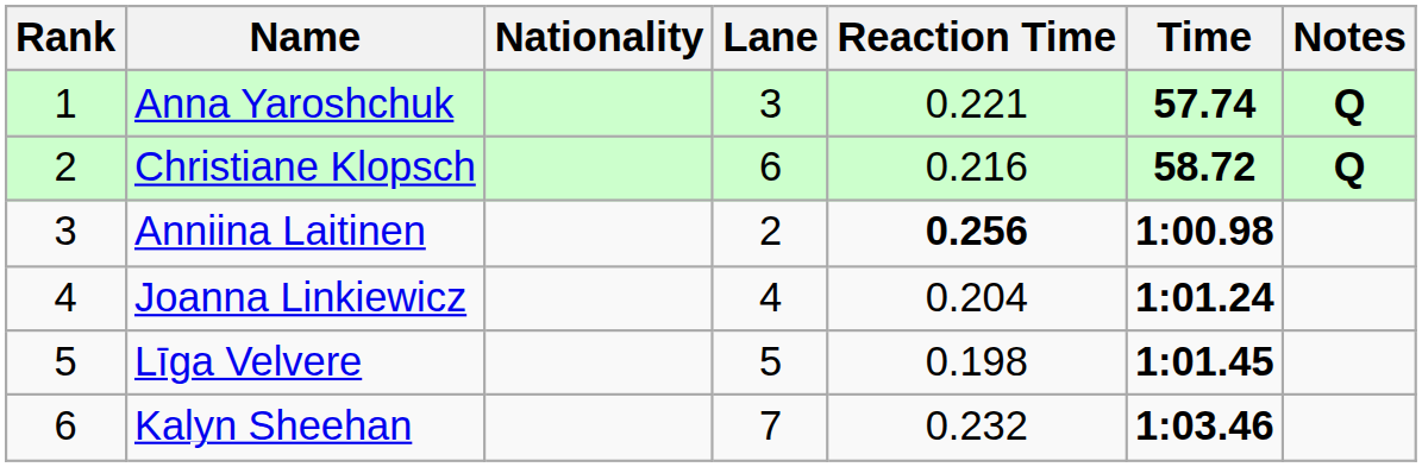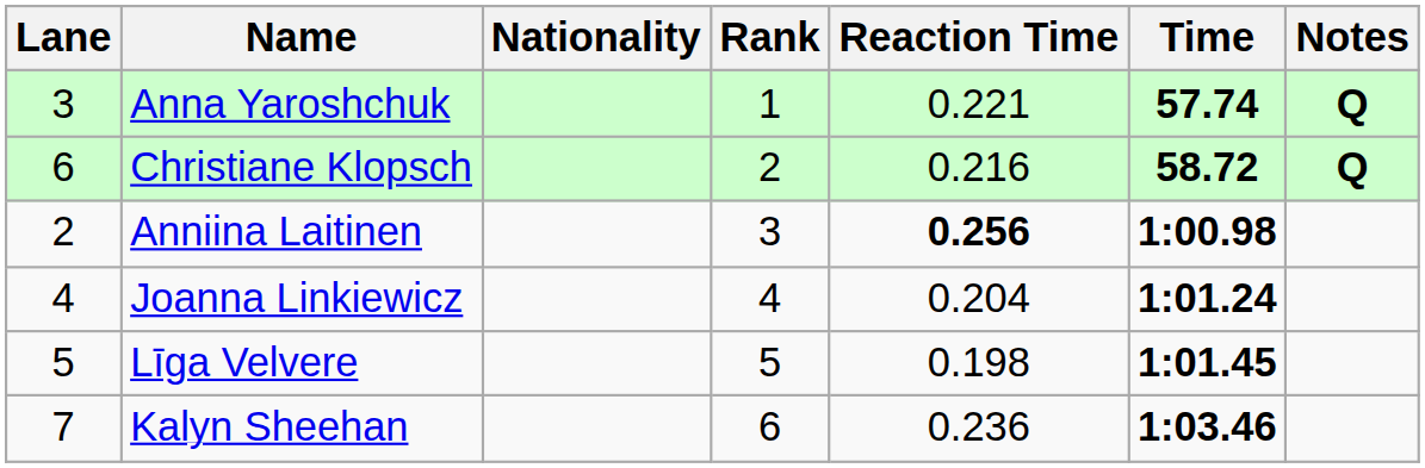 <table class="wikitable sortable" style="text-align:center">
 <tr>
-<th>Rank</th>
+<th>Lane</th>
 <th>Name</th>
 <th>Nationality</th>
-<th>Lane</th>
+<th>Rank</th>
 <th>Reaction Time</th>
 <th>Time</th>
 <th>Notes</th>
 </tr>
 <tr bgcolor=ccffcc>
-<td>1</td>
+<td>3</td>
 <td align=left><a href='#'>Anna Yaroshchuk</a></td>
 <td align=left></td>
-<td>3</td>
+<td>1</td>
 <td>0.221</td>
 <td><strong>57.74</strong></td>
 <td><strong>Q</strong></td>
 </tr>
 <tr bgcolor=ccffcc>
-<td>2</td>
+<td>6</td>
 <td align=left><a href='#'>Christiane Klopsch</a></td>
 <td align=left></td>
-<td>6</td>
+<td>2</td>
 <td>0.216</td>
 <td><strong>58.72</strong></td>
 <td><strong>Q</strong></td>
 </tr>
 <tr>
-<td>3</td>
+<td>2</td>
 <td align=left><a href='#'>Anniina Laitinen</a></td>
 <td align=left></td>
-<td>2</td>
+<td>3</td>
 <td><strong>0.256</strong></td>
 <td><strong>1:00.98</strong></td>
 <td></td>
 </tr>
 <tr>
 <td>4</td>
 <td align=left><a href='#'>Joanna Linkiewicz</a></td>
 <td align=left></td>
 <td>4</td>
 <td>0.204</td>
 <td><strong>1:01.24</strong></td>
 <td></td>
 </tr>
 <tr>
 <td>5</td>
 <td align=left><a href='#'>Līga Velvere</a></td>
 <td align=left></td>
 <td>5</td>
 <td>0.198</td>
 <td><strong>1:01.45</strong></td>
 <td></td>
 </tr>
 <tr>
-<td>6</td>
+<td>7</td>
 <td align=left><a href='#'>Kalyn Sheehan</a></td>
 <td align=left></td>
-<td>7</td>
-<td>0.232</td>
+<td>6</td>
+<td>0.236</td>
 <td><strong>1:03.46</strong></td>
 <td></td>
 </tr>
 </table>
